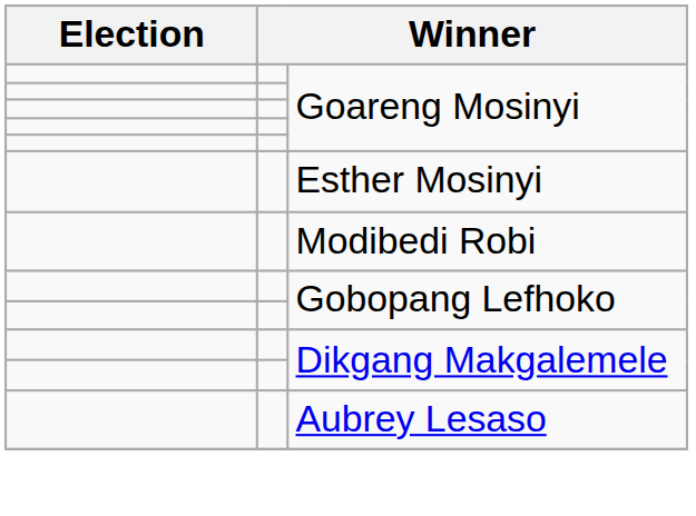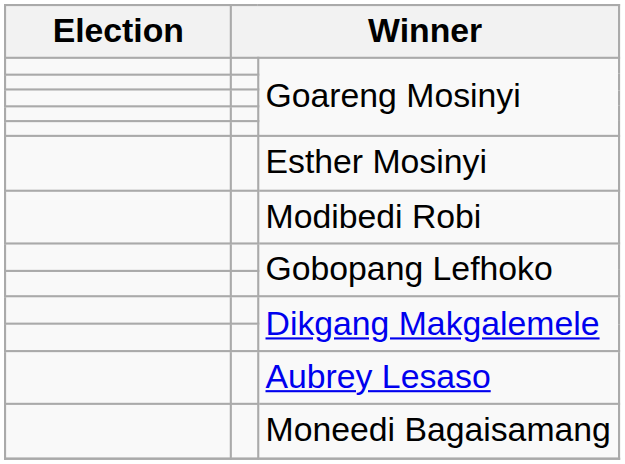 <table class=wikitable>
 <tr>
 <th width=100>Election</th>
 <th width=175 colspan=2>Winner</th>
 </tr>
 <tr>
 <td></td>
 <td bgcolor=></td>
 <td rowspan=5>Goareng Mosinyi</td>
 </tr>
 <tr>
 <td></td>
 <td width=5 bgcolor=></td>
 </tr>
 <tr>
 <td></td>
 <td width=5 bgcolor=></td>
 </tr>
 <tr>
 <td></td>
 <td width=5 bgcolor=></td>
 </tr>
 <tr>
 <td></td>
 <td width=5 bgcolor=></td>
 </tr>
 <tr>
 <td></td>
 <td bgcolor=></td>
 <td>Esther Mosinyi</td>
 </tr>
 <tr>
 <td></td>
 <td bgcolor=></td>
 <td>Modibedi Robi</td>
 </tr>
 <tr>
 <td></td>
 <td bgcolor=></td>
 <td rowspan=2>Gobopang Lefhoko</td>
 </tr>
 <tr>
 <td></td>
 <td width=5 bgcolor=></td>
 </tr>
 <tr>
 <td></td>
 <td bgcolor=></td>
 <td rowspan=2><a href='#'>Dikgang Makgalemele</a></td>
 </tr>
 <tr>
 <td></td>
 <td bgcolor=></td>
 </tr>
 <tr>
 <td></td>
 <td bgcolor=></td>
 <td><a href='#'>Aubrey Lesaso</a></td>
 </tr>
 <tr>
+<td></td>
+<td bgcolor=></td>
+<td>Moneedi Bagaisamang</td>
+</tr>
+<tr>
 </tr>
 </table>
